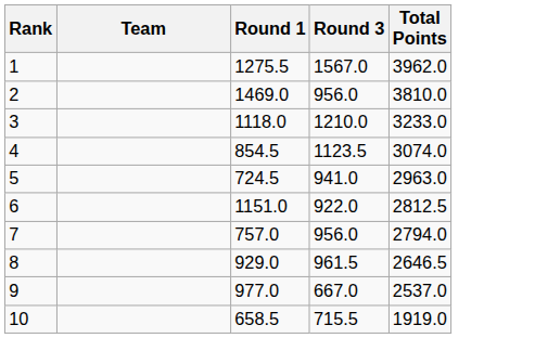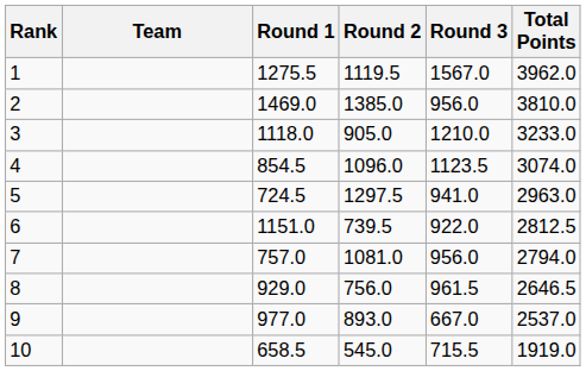 <table class="wikitable sortable">
 <tr>
 <th width=20>Rank</th>
 <th width=150>Team</th>
 <th width=40>Round 1</th>
+<th width=40>Round 2</th>
 <th width=40>Round 3</th>
 <th width=40>Total Points</th>
 </tr>
 <tr>
 <td>1</td>
 <td></td>
 <td>1275.5</td>
+<td>1119.5</td>
 <td>1567.0</td>
 <td>3962.0</td>
 </tr>
 <tr>
 <td>2</td>
 <td></td>
 <td>1469.0</td>
+<td>1385.0</td>
 <td>956.0</td>
 <td>3810.0</td>
 </tr>
 <tr>
 <td>3</td>
 <td></td>
 <td>1118.0</td>
+<td>905.0</td>
 <td>1210.0</td>
 <td>3233.0</td>
 </tr>
 <tr>
 <td>4</td>
 <td></td>
 <td>854.5</td>
+<td>1096.0</td>
 <td>1123.5</td>
 <td>3074.0</td>
 </tr>
 <tr>
 <td>5</td>
 <td></td>
 <td>724.5</td>
+<td>1297.5</td>
 <td>941.0</td>
 <td>2963.0</td>
 </tr>
 <tr>
 <td>6</td>
 <td></td>
 <td>1151.0</td>
+<td>739.5</td>
 <td>922.0</td>
 <td>2812.5</td>
 </tr>
 <tr>
 <td>7</td>
 <td></td>
 <td>757.0</td>
+<td>1081.0</td>
 <td>956.0</td>
 <td>2794.0</td>
 </tr>
 <tr>
 <td>8</td>
 <td></td>
 <td>929.0</td>
+<td>756.0</td>
 <td>961.5</td>
 <td>2646.5</td>
 </tr>
 <tr>
 <td>9</td>
 <td></td>
 <td>977.0</td>
+<td>893.0</td>
 <td>667.0</td>
 <td>2537.0</td>
 </tr>
 <tr>
 <td>10</td>
 <td></td>
 <td>658.5</td>
+<td>545.0</td>
 <td>715.5</td>
 <td>1919.0</td>
 </tr>
 </table>
